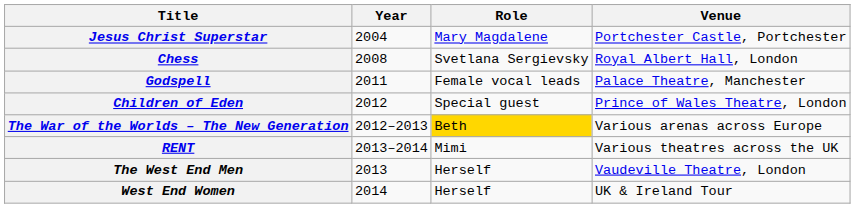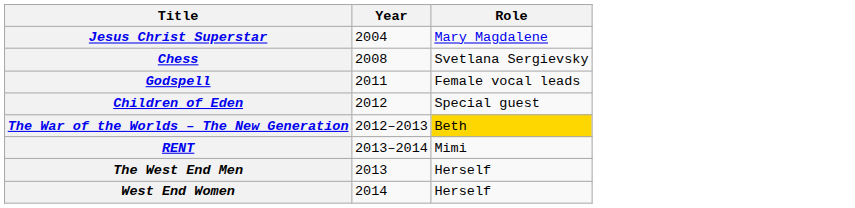 <table class="wikitable plainrowheaders sortable">
 <tr>
 <th scope="col" class="unsortable">Title</th>
 <th scope="col" class="unsortable">Year</th>
 <th scope="col" class="unsortable">Role</th>
-<th scope="col" class="unsortable">Venue</th>
 </tr>
 <tr>
 <th scope="row"><em><a href='#'>Jesus Christ Superstar</a></em></th>
 <td>2004</td>
 <td><a href='#'>Mary Magdalene</a></td>
-<td><a href='#'>Portchester Castle</a>, Portchester</td>
 </tr>
 <tr>
 <th scope="row"><em><a href='#'>Chess</a></em></th>
 <td>2008</td>
 <td>Svetlana Sergievsky</td>
-<td><a href='#'>Royal Albert Hall</a>, London</td>
 </tr>
 <tr>
 <th scope="row"><em><a href='#'>Godspell</a></em></th>
 <td>2011</td>
 <td>Female vocal leads</td>
-<td><a href='#'>Palace Theatre</a>, Manchester</td>
 </tr>
 <tr>
 <th scope="row"><em><a href='#'>Children of Eden</a></em></th>
 <td>2012</td>
 <td>Special guest</td>
-<td><a href='#'>Prince of Wales Theatre</a>, London</td>
 </tr>
 <tr>
 <th scope="row"><em><a href='#'>The War of the Worlds – The New Generation</a></em></th>
 <td>2012–2013</td>
 <td style="background: gold;">Beth</td>
-<td>Various arenas across Europe</td>
 </tr>
 <tr>
 <th scope="row"><em><a href='#'>RENT</a></em></th>
 <td>2013–2014</td>
 <td>Mimi</td>
-<td>Various theatres across the UK</td>
 </tr>
 <tr>
 <th scope="row"><em>The West End Men</em></th>
 <td>2013</td>
 <td>Herself</td>
-<td><a href='#'>Vaudeville Theatre</a>, London</td>
 </tr>
 <tr>
 <th scope="row"><em>West End Women</em></th>
 <td>2014</td>
 <td>Herself</td>
-<td>UK & Ireland Tour</td>
 </tr>
 </table>
